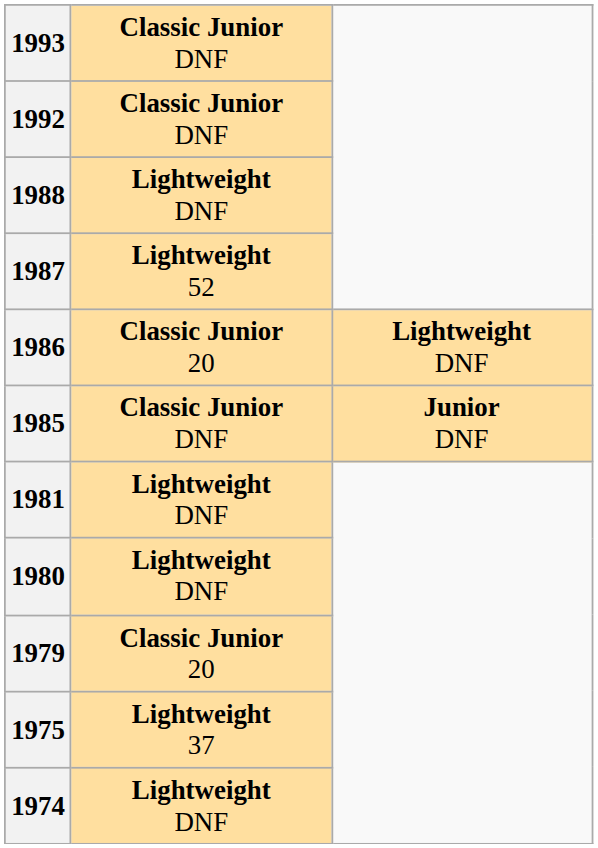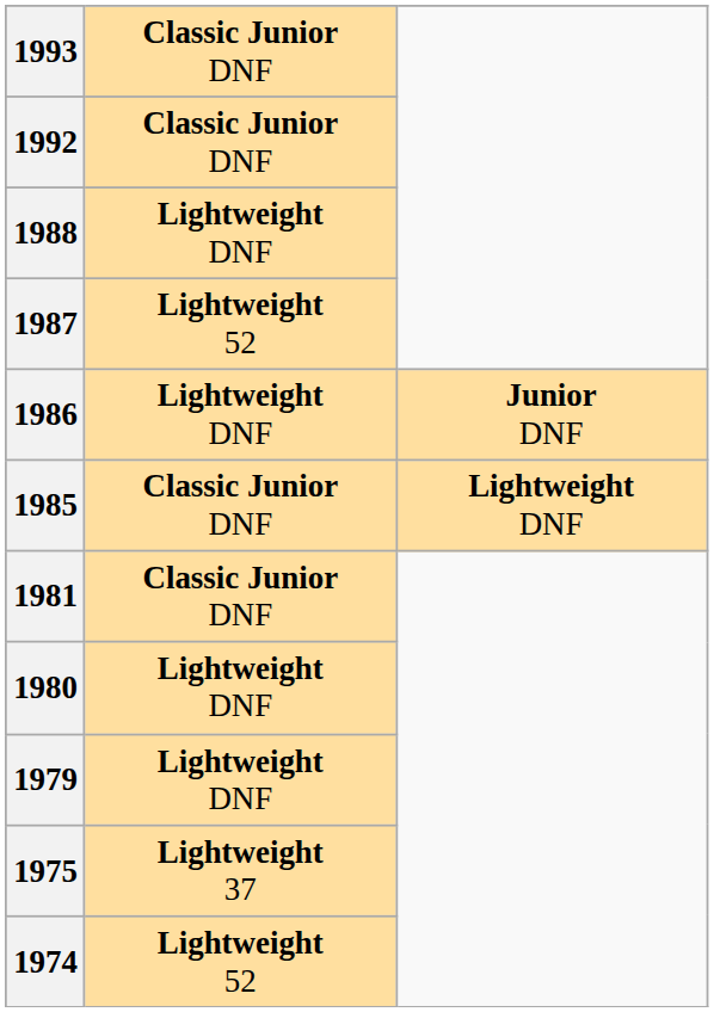 <table class="wikitable" style="font-size: 95%;">
 <tr>
 <th 1993 Manx Grand Prix>1993</th>
 <td style="background:#ffdf9f;" align="center" width="140pt"><strong>Classic Junior</strong><br>DNF</td>
 </tr>
 <tr>
 <th 1992 Manx Grand Prix>1992</th>
 <td style="background:#ffdf9f;" align="center" width="140pt"><strong>Classic Junior</strong><br>DNF</td>
 </tr>
 <tr>
 <th 1988 Manx Grand Prix>1988</th>
 <td style="background:#ffdf9f;" align="center" width="140pt"><strong>Lightweight</strong><br>DNF</td>
 </tr>
 <tr>
 <th 1987 Manx Grand Prix>1987</th>
 <td style="background:#ffdf9f;" align="center" width="140pt"><strong>Lightweight</strong><br>52</td>
 </tr>
 <tr>
 <th 1986 Manx Grand Prix>1986</th>
-<td style="background:#ffdf9f;" align="center" width="140pt"><strong>Classic Junior</strong><br>20</td>
 <td style="background:#ffdf9f;" align="center" width="140pt"><strong>Lightweight</strong><br>DNF</td>
+<td style="background:#ffdf9f;" align="center" width="140pt"><strong>Junior</strong><br>DNF</td>
 </tr>
 <tr>
 <th 1985 Manx Grand Prix>1985</th>
 <td style="background:#ffdf9f;" align="center" width="140pt"><strong>Classic Junior</strong><br>DNF</td>
-<td style="background:#ffdf9f;" align="center" width="140pt"><strong>Junior</strong><br>DNF</td>
+<td style="background:#ffdf9f;" align="center" width="140pt"><strong>Lightweight</strong><br>DNF</td>
 </tr>
 <tr>
 <th 1981 Manx Grand Prix>1981</th>
-<td style="background:#ffdf9f;" align="center" width="140pt"><strong>Lightweight</strong><br>DNF</td>
+<td style="background:#ffdf9f;" align="center" width="140pt"><strong>Classic Junior</strong><br>DNF</td>
 </tr>
 <tr>
 <th 1980 Manx Grand Prix>1980</th>
 <td style="background:#ffdf9f;" align="center" width="140pt"><strong>Lightweight</strong><br>DNF</td>
 </tr>
 <tr>
 <th 1979 Manx Grand Prix>1979</th>
-<td style="background:#ffdf9f;" align="center" width="140pt"><strong>Classic Junior</strong><br>20</td>
+<td style="background:#ffdf9f;" align="center" width="140pt"><strong>Lightweight</strong><br>DNF</td>
 </tr>
 <tr>
 <th 1975 Manx Grand Prix>1975</th>
 <td style="background:#ffdf9f;" align="center" width="140pt"><strong>Lightweight</strong><br>37</td>
 </tr>
 <tr>
 <th 1974 Manx Grand Prix>1974</th>
-<td style="background:#ffdf9f;" align="center" width="140pt"><strong>Lightweight</strong><br>DNF</td>
+<td style="background:#ffdf9f;" align="center" width="140pt"><strong>Lightweight</strong><br>52</td>
 </tr>
 </table>
